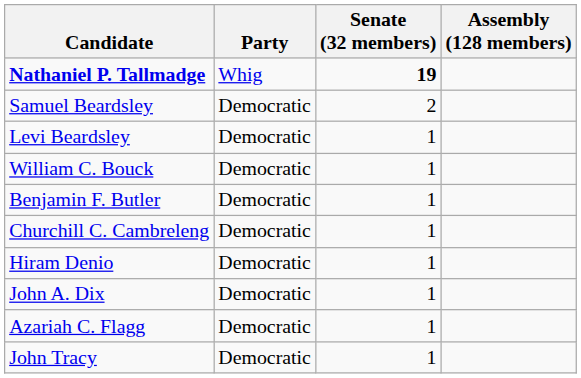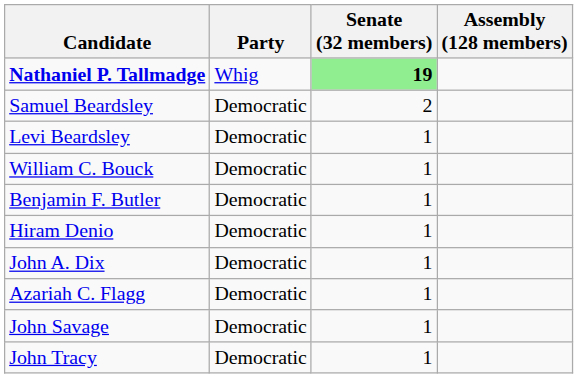 <table class=wikitable>
 <tr valign=bottom>
 <th>Candidate</th>
 <th>Party</th>
 <th>Senate <br>(32 members)<br></th>
 <th>Assembly <br>(128 members)</th>
 </tr>
 <tr>
 <td><strong><a href='#'>Nathaniel P. Tallmadge</a></strong></td>
 <td><a href='#'>Whig</a></td>
-<td align=right><strong>19</strong></td>
+<td align=right style="background: lightgreen;"><strong>19</strong></td>
 <td align=right></td>
 </tr>
 <tr>
 <td><a href='#'>Samuel Beardsley</a></td>
 <td>Democratic</td>
 <td align=right>2</td>
 <td align=right></td>
 </tr>
 <tr>
 <td><a href='#'>Levi Beardsley</a></td>
 <td>Democratic</td>
 <td align=right>1</td>
 <td align=right></td>
 </tr>
 <tr>
 <td><a href='#'>William C. Bouck</a></td>
 <td>Democratic</td>
 <td align=right>1</td>
 <td align=right></td>
 </tr>
 <tr>
 <td><a href='#'>Benjamin F. Butler</a></td>
 <td>Democratic</td>
 <td align=right>1</td>
 <td align=right></td>
 </tr>
 <tr>
-<td><a href='#'>Churchill C. Cambreleng</a></td>
-<td>Democratic</td>
-<td align=right>1</td>
-<td align=right></td>
-</tr>
-<tr>
 <td><a href='#'>Hiram Denio</a></td>
 <td>Democratic</td>
 <td align=right>1</td>
 <td align=right></td>
 </tr>
 <tr>
 <td><a href='#'>John A. Dix</a></td>
 <td>Democratic</td>
 <td align=right>1</td>
 <td align=right></td>
 </tr>
 <tr>
 <td><a href='#'>Azariah C. Flagg</a></td>
 <td>Democratic</td>
 <td align=right>1</td>
 <td align=right></td>
 </tr>
 <tr>
+<td><a href='#'>John Savage</a></td>
+<td>Democratic</td>
+<td align=right>1</td>
+<td align=right></td>
+</tr>
+<tr>
 <td><a href='#'>John Tracy</a></td>
 <td>Democratic</td>
 <td align=right>1</td>
 <td align=right></td>
 </tr>
 </table>
